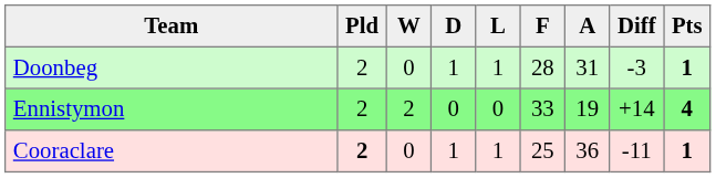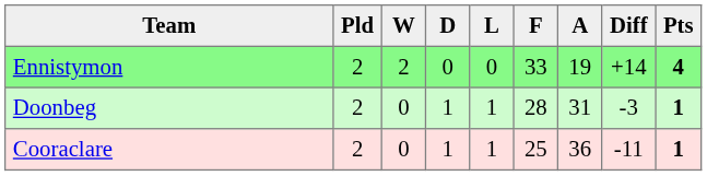 <table style=border-collapse:collapse border=1 cellspacing=0 cellpadding=5>
 <tr align=center bgcolor=#efefef>
 <th width=220>Team</th>
 <th width=20>Pld</th>
 <th width=20>W</th>
 <th width=20>D</th>
 <th width=20>L</th>
 <th width=20>F</th>
 <th width=20>A</th>
 <th width=20>Diff</th>
 <th width=20>Pts</th>
 </tr>
+<tr align=center style="background:#87FA87;">
+<td style="text-align:left;"> <a href='#'>Ennistymon</a></td>
+<td>2</td>
+<td>2</td>
+<td>0</td>
+<td>0</td>
+<td>33</td>
+<td>19</td>
+<td>+14</td>
+<td><strong>4</strong></td>
+</tr>
 <tr align=center style="background:#CEFCCE;">
 <td style="text-align:left;"> <a href='#'>Doonbeg</a></td>
 <td>2</td>
 <td>0</td>
 <td>1</td>
 <td>1</td>
 <td>28</td>
 <td>31</td>
 <td>-3</td>
 <td><strong>1</strong></td>
 </tr>
-<tr align=center style="background:#87FA87;">
-<td style="text-align:left;"> <a href='#'>Ennistymon</a></td>
-<td>2</td>
-<td>2</td>
-<td>0</td>
-<td>0</td>
-<td>33</td>
-<td>19</td>
-<td>+14</td>
-<td><strong>4</strong></td>
-</tr>
 <tr align=center style="background:#FFE0E0;">
 <td style="text-align:left;"> <a href='#'>Cooraclare</a></td>
-<td><strong>2</strong></td>
+<td>2</td>
 <td>0</td>
 <td>1</td>
 <td>1</td>
 <td>25</td>
 <td>36</td>
 <td>-11</td>
 <td><strong>1</strong></td>
 </tr>
 </table>
